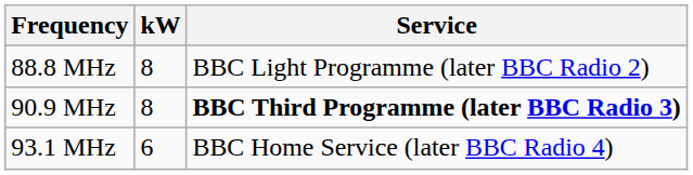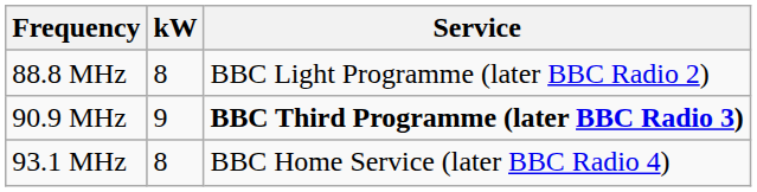 <table class="wikitable sortable">
 <tr>
 <th>Frequency</th>
 <th>kW</th>
 <th>Service</th>
 </tr>
 <tr>
 <td>88.8 MHz</td>
 <td>8</td>
 <td>BBC Light Programme (later <a href='#'>BBC Radio 2</a>)</td>
 </tr>
 <tr>
 <td>90.9 MHz</td>
-<td>8</td>
+<td>9</td>
 <td><strong>BBC Third Programme (later <a href='#'>BBC Radio 3</a>)</strong></td>
 </tr>
 <tr>
 <td>93.1 MHz</td>
-<td>6</td>
+<td>8</td>
 <td>BBC Home Service (later <a href='#'>BBC Radio 4</a>)</td>
 </tr>
 </table>
